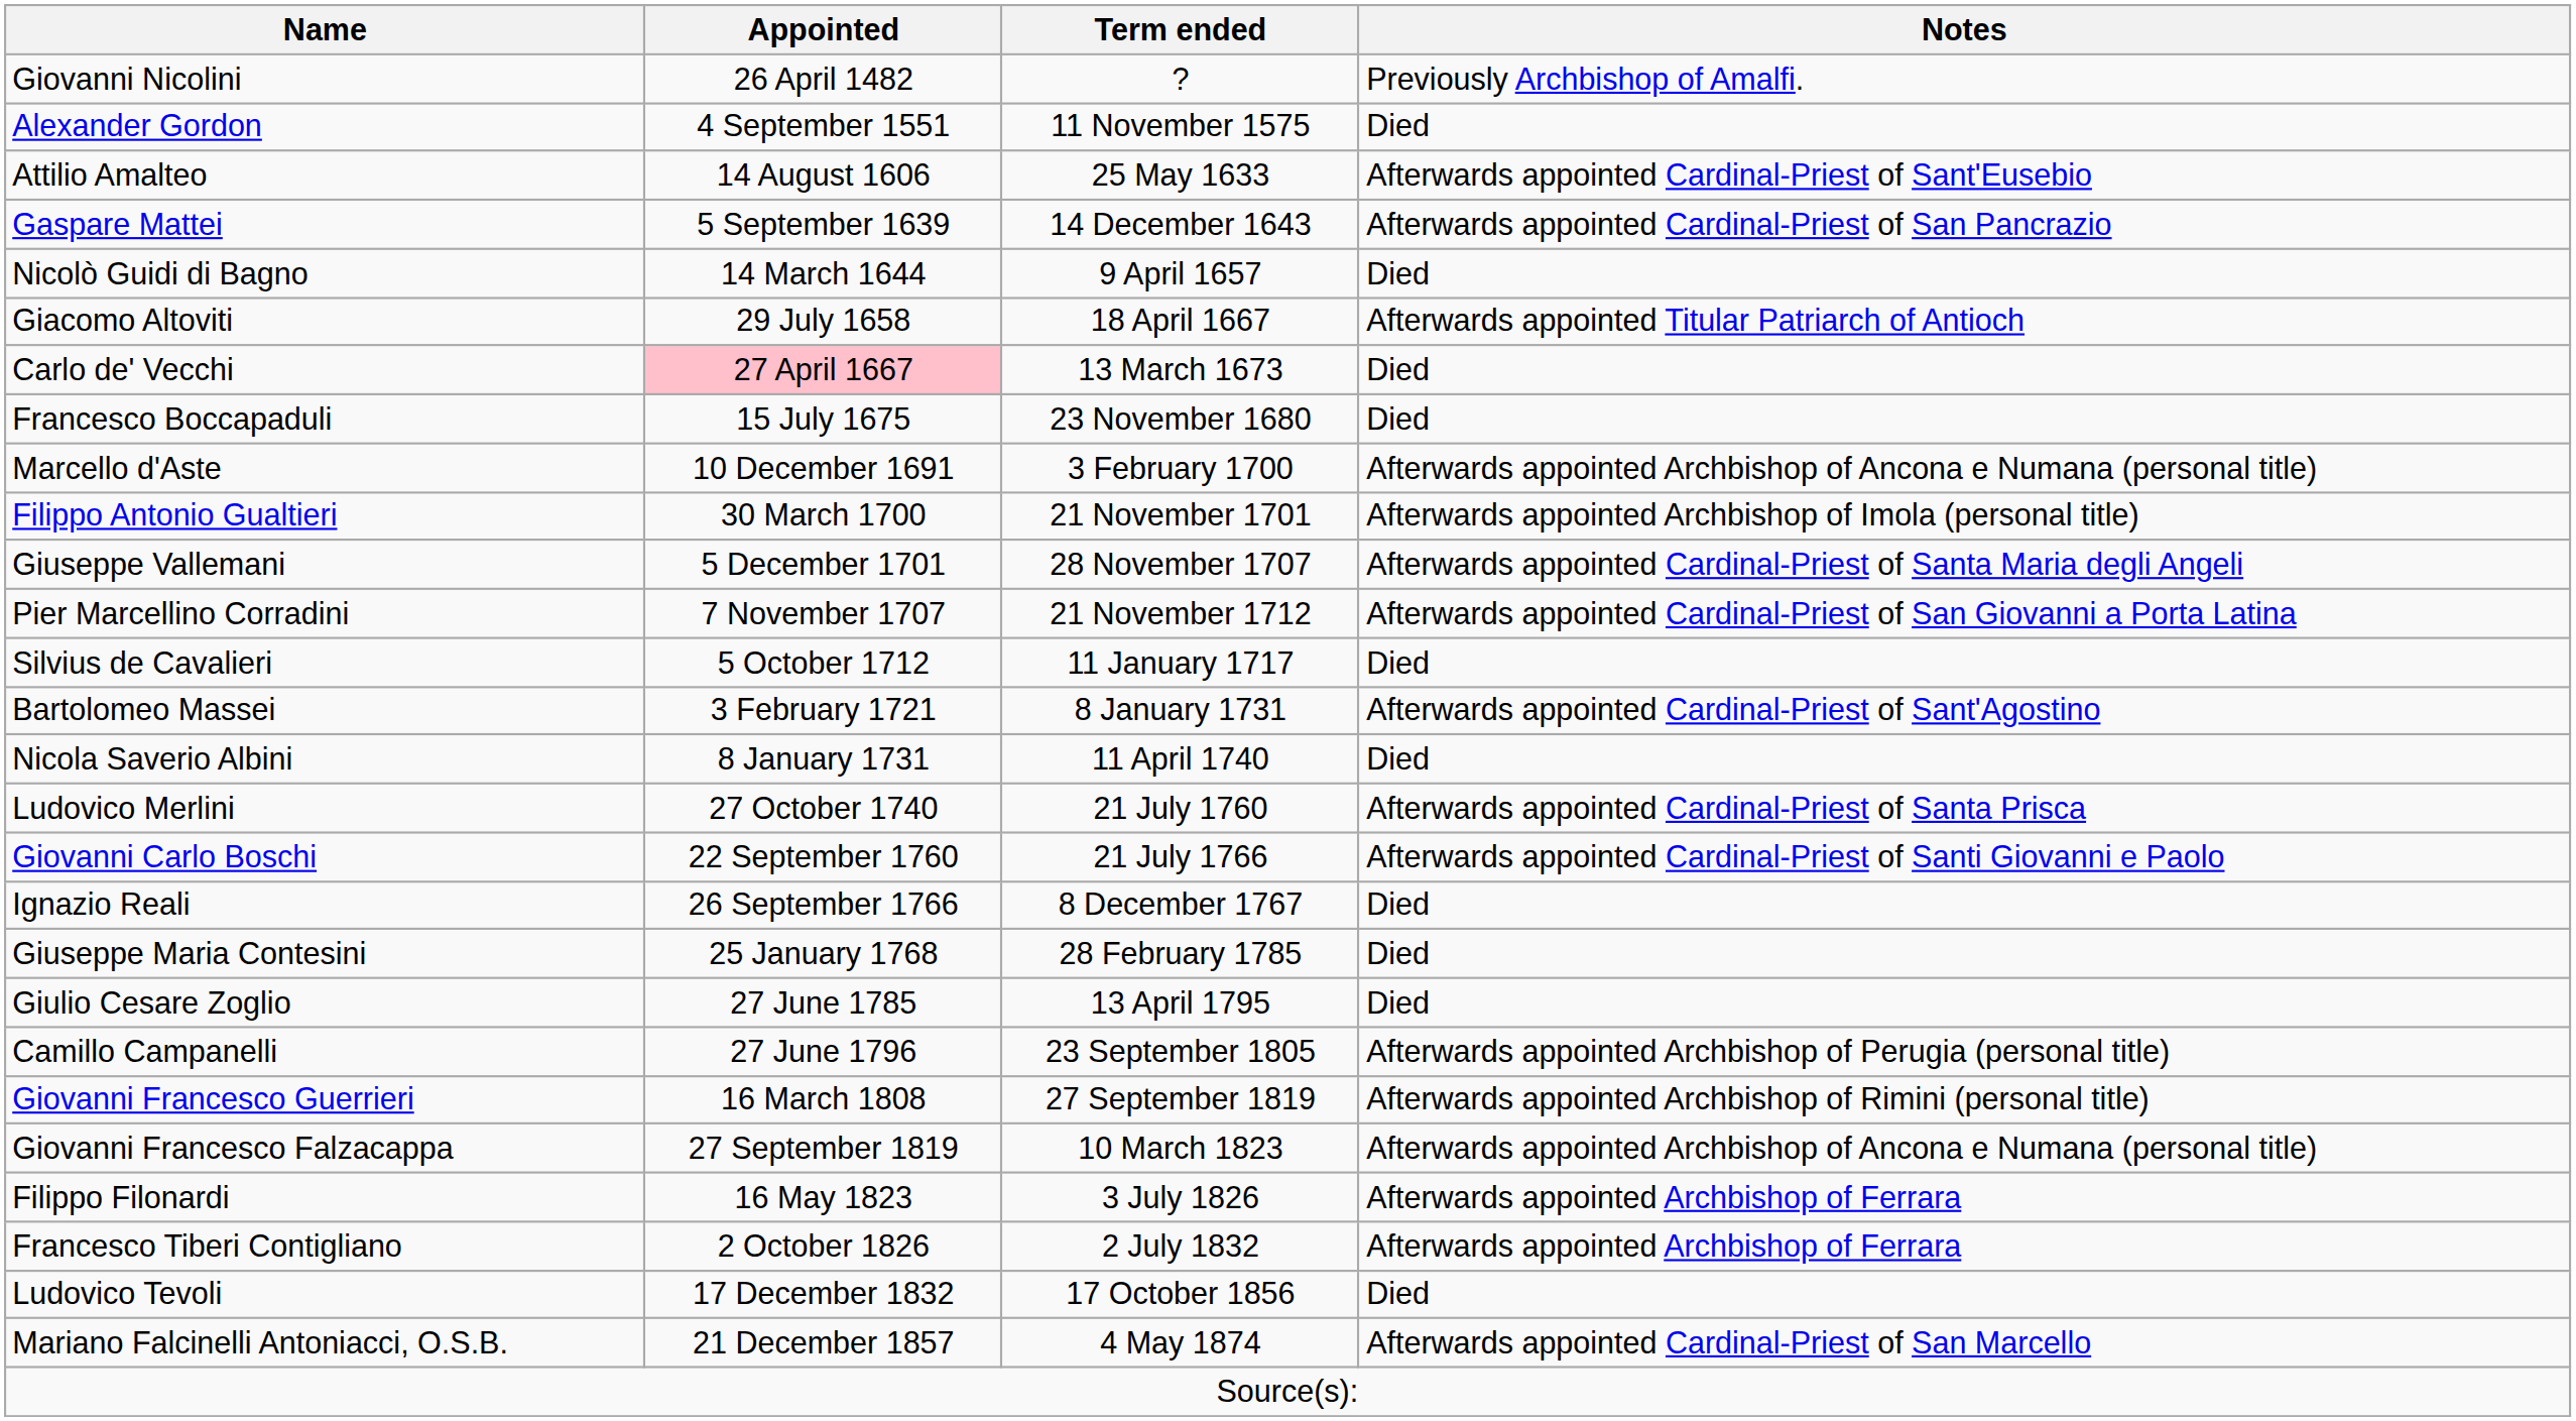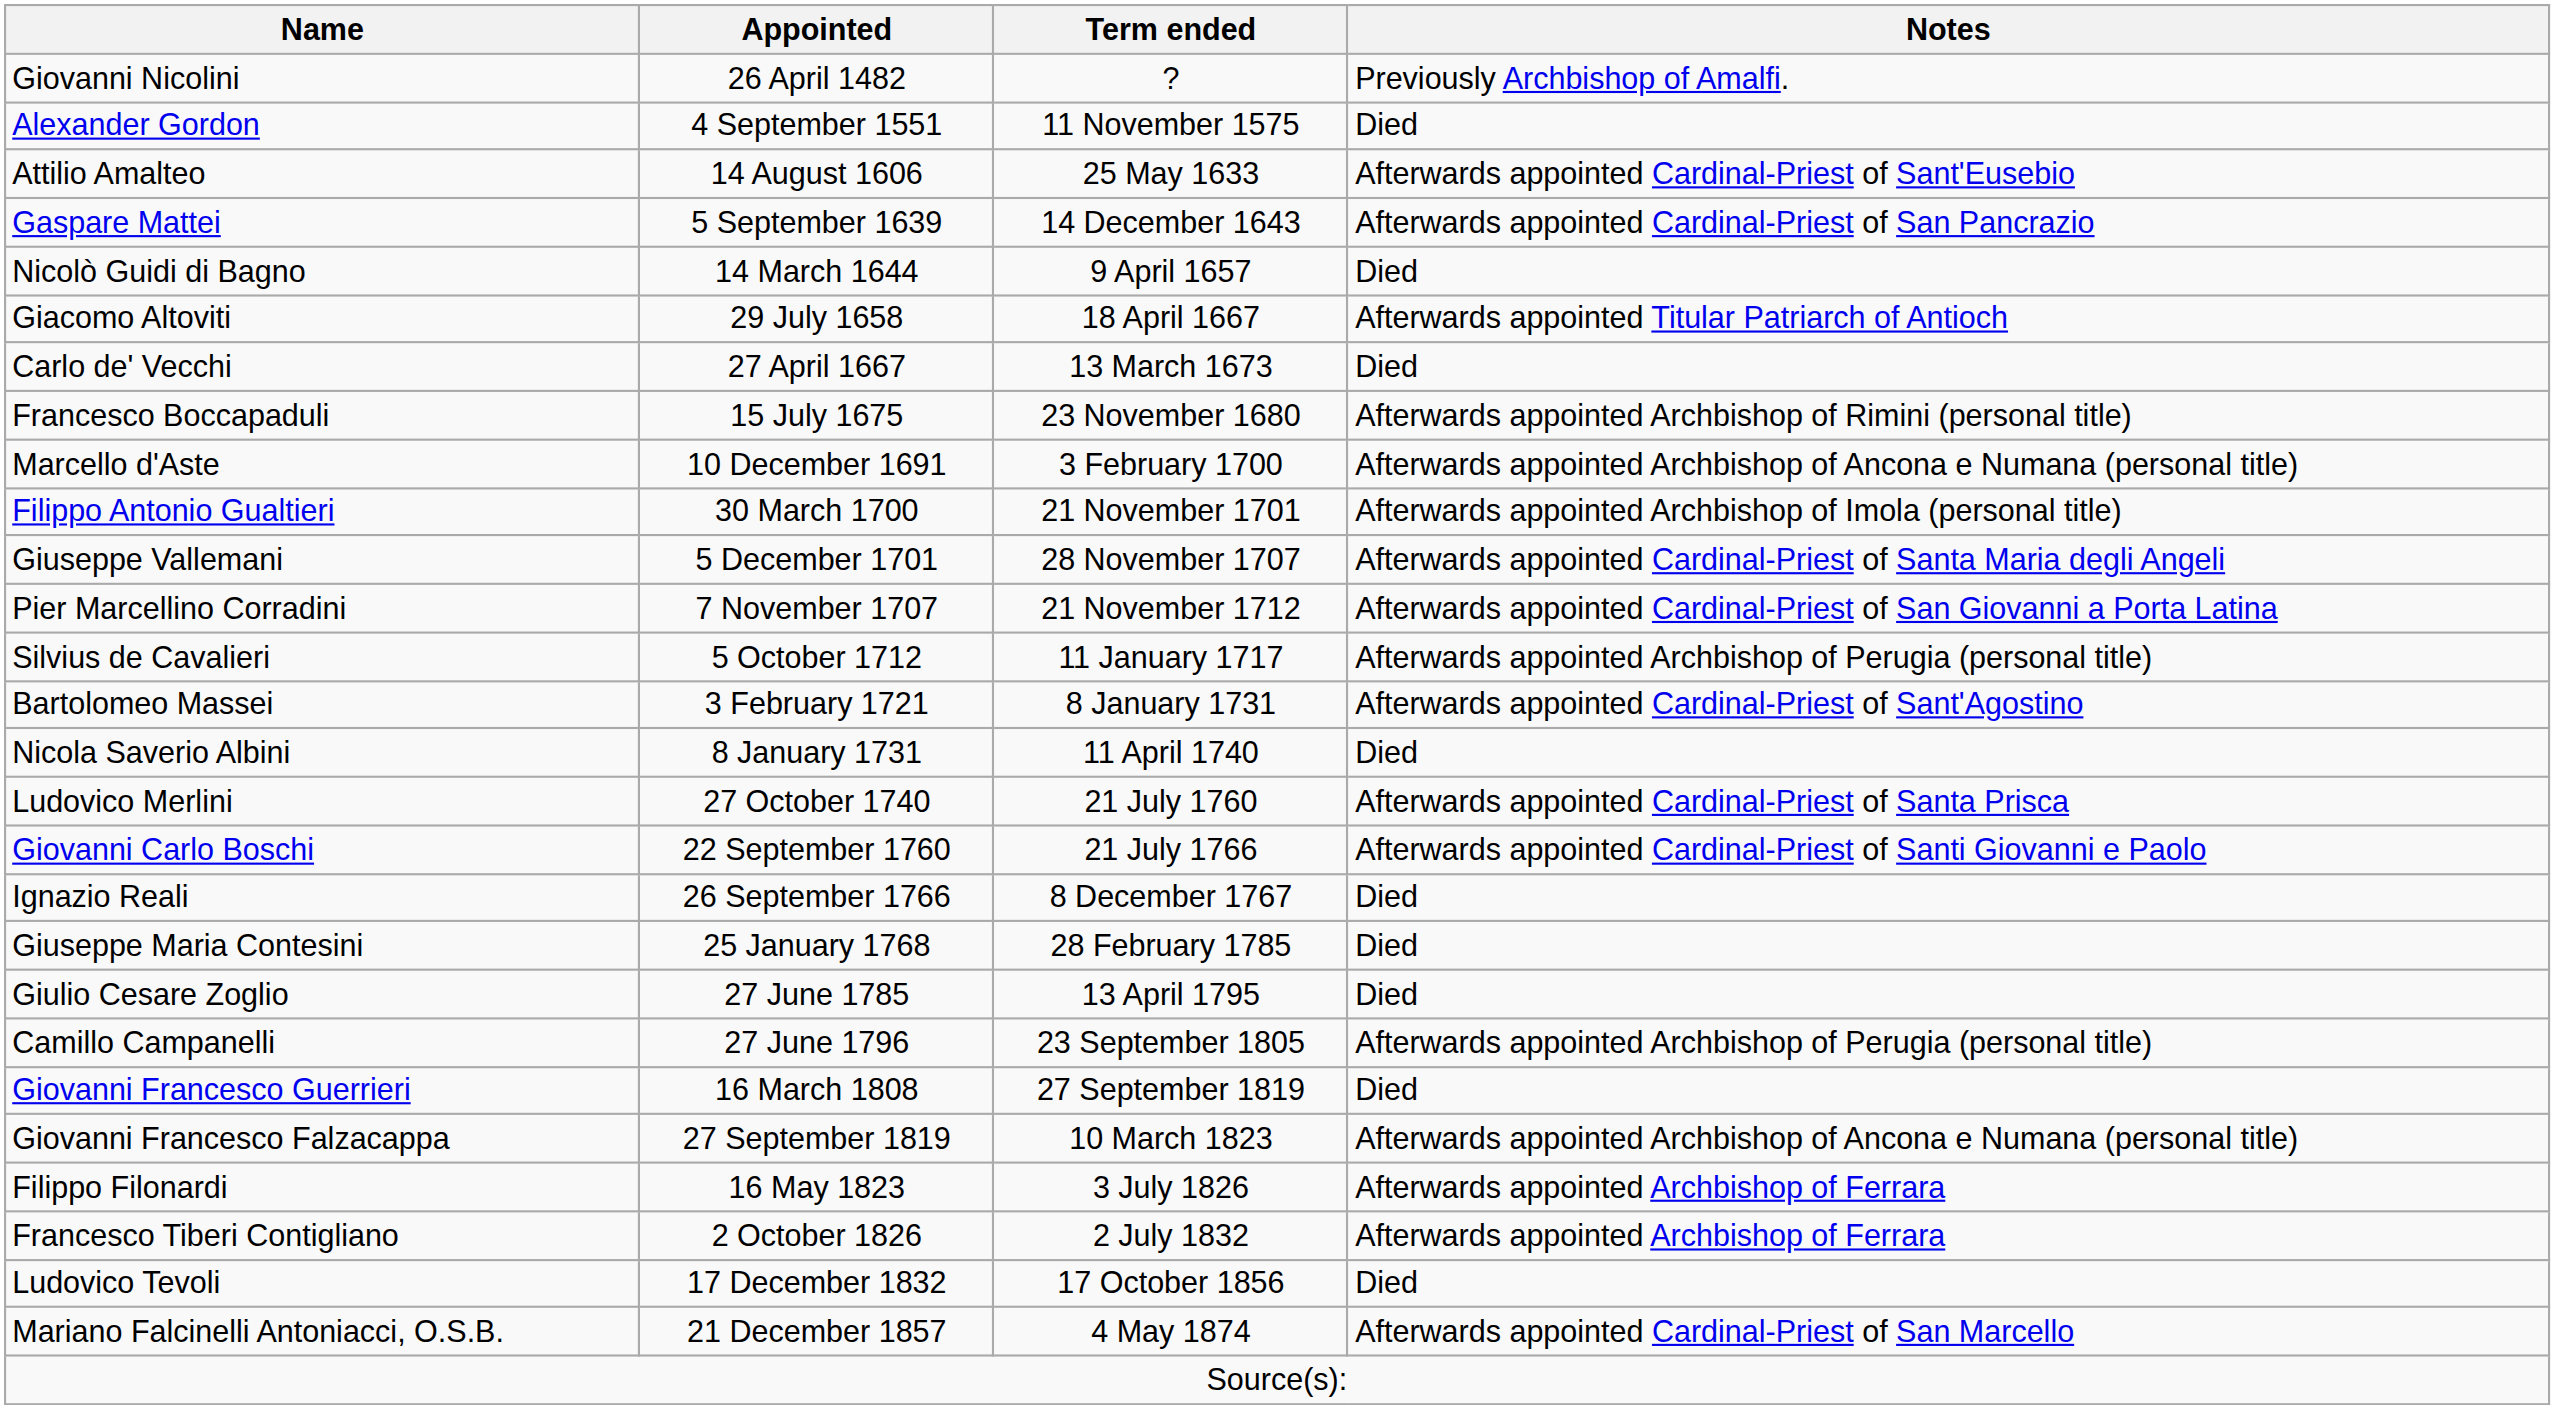 <table class="wikitable" style="font-size:90%;width:95%;">
 <tr>
 <th>Name</th>
 <th>Appointed</th>
 <th>Term ended</th>
 <th>Notes</th>
 </tr>
 <tr>
 <td>Giovanni Nicolini</td>
 <td align="center">26 April 1482</td>
 <td align="center">?</td>
 <td>Previously <a href='#'>Archbishop of Amalfi</a>.</td>
 </tr>
 <tr>
 <td><a href='#'>Alexander Gordon</a></td>
 <td align="center">4 September 1551</td>
 <td align="center">11 November 1575</td>
 <td>Died</td>
 </tr>
 <tr>
 <td>Attilio Amalteo</td>
 <td align="center">14 August 1606</td>
 <td align="center">25 May 1633</td>
 <td>Afterwards appointed <a href='#'>Cardinal-Priest</a> of <a href='#'>Sant'Eusebio</a></td>
 </tr>
 <tr>
 <td><a href='#'>Gaspare Mattei</a></td>
 <td align="center">5 September 1639</td>
 <td align="center">14 December 1643</td>
 <td>Afterwards appointed <a href='#'>Cardinal-Priest</a> of <a href='#'>San Pancrazio</a></td>
 </tr>
 <tr>
 <td>Nicolò Guidi di Bagno</td>
 <td align="center">14 March 1644</td>
 <td align="center">9 April 1657</td>
 <td>Died</td>
 </tr>
 <tr>
 <td>Giacomo Altoviti</td>
 <td align="center">29 July 1658</td>
 <td align="center">18 April 1667</td>
 <td>Afterwards appointed <a href='#'>Titular Patriarch of Antioch</a></td>
 </tr>
 <tr>
 <td>Carlo de' Vecchi</td>
-<td align="center" style="background: pink;">27 April 1667</td>
+<td align="center">27 April 1667</td>
 <td align="center">13 March 1673</td>
 <td>Died</td>
 </tr>
 <tr>
 <td>Francesco Boccapaduli</td>
 <td align="center">15 July 1675</td>
 <td align="center">23 November 1680</td>
-<td>Died</td>
+<td>Afterwards appointed Archbishop of Rimini (personal title)</td>
 </tr>
 <tr>
 <td>Marcello d'Aste</td>
 <td align="center">10 December 1691</td>
 <td align="center">3 February 1700</td>
 <td>Afterwards appointed Archbishop of Ancona e Numana (personal title)</td>
 </tr>
 <tr>
 <td><a href='#'>Filippo Antonio Gualtieri</a></td>
 <td align="center">30 March 1700</td>
 <td align="center">21 November 1701</td>
 <td>Afterwards appointed Archbishop of Imola (personal title)</td>
 </tr>
 <tr>
 <td>Giuseppe Vallemani</td>
 <td align="center">5 December 1701</td>
 <td align="center">28 November 1707</td>
 <td>Afterwards appointed <a href='#'>Cardinal-Priest</a> of <a href='#'>Santa Maria degli Angeli</a></td>
 </tr>
 <tr>
 <td>Pier Marcellino Corradini</td>
 <td align="center">7 November 1707</td>
 <td align="center">21 November 1712</td>
 <td>Afterwards appointed <a href='#'>Cardinal-Priest</a> of <a href='#'>San Giovanni a Porta Latina</a></td>
 </tr>
 <tr>
 <td>Silvius de Cavalieri</td>
 <td align="center">5 October 1712</td>
 <td align="center">11 January 1717</td>
-<td>Died</td>
+<td>Afterwards appointed Archbishop of Perugia (personal title)</td>
 </tr>
 <tr>
 <td>Bartolomeo Massei</td>
 <td align="center">3 February 1721</td>
 <td align="center">8 January 1731</td>
 <td>Afterwards appointed <a href='#'>Cardinal-Priest</a> of <a href='#'>Sant'Agostino</a></td>
 </tr>
 <tr>
 <td>Nicola Saverio Albini</td>
 <td align="center">8 January 1731</td>
 <td align="center">11 April 1740</td>
 <td>Died</td>
 </tr>
 <tr>
 <td>Ludovico Merlini</td>
 <td align="center">27 October 1740</td>
 <td align="center">21 July 1760</td>
 <td>Afterwards appointed <a href='#'>Cardinal-Priest</a> of <a href='#'>Santa Prisca</a></td>
 </tr>
 <tr>
 <td><a href='#'>Giovanni Carlo Boschi</a></td>
 <td align="center">22 September 1760</td>
 <td align="center">21 July 1766</td>
 <td>Afterwards appointed <a href='#'>Cardinal-Priest</a> of <a href='#'>Santi Giovanni e Paolo</a></td>
 </tr>
 <tr>
 <td>Ignazio Reali</td>
 <td align="center">26 September 1766</td>
 <td align="center">8 December 1767</td>
 <td>Died</td>
 </tr>
 <tr>
 <td>Giuseppe Maria Contesini</td>
 <td align="center">25 January 1768</td>
 <td align="center">28 February 1785</td>
 <td>Died</td>
 </tr>
 <tr>
 <td>Giulio Cesare Zoglio</td>
 <td align="center">27 June 1785</td>
 <td align="center">13 April 1795</td>
 <td>Died</td>
 </tr>
 <tr>
 <td>Camillo Campanelli</td>
 <td align="center">27 June 1796</td>
 <td align="center">23 September 1805</td>
 <td>Afterwards appointed Archbishop of Perugia (personal title)</td>
 </tr>
 <tr>
 <td><a href='#'>Giovanni Francesco Guerrieri</a></td>
 <td align="center">16 March 1808</td>
 <td align="center">27 September 1819</td>
-<td>Afterwards appointed Archbishop of Rimini (personal title)</td>
+<td>Died</td>
 </tr>
 <tr>
 <td>Giovanni Francesco Falzacappa</td>
 <td align="center">27 September 1819</td>
 <td align="center">10 March 1823</td>
 <td>Afterwards appointed Archbishop of Ancona e Numana (personal title)</td>
 </tr>
 <tr>
 <td>Filippo Filonardi</td>
 <td align="center">16 May 1823</td>
 <td align="center">3 July 1826</td>
 <td>Afterwards appointed <a href='#'>Archbishop of Ferrara</a></td>
 </tr>
 <tr>
 <td>Francesco Tiberi Contigliano</td>
 <td align="center">2 October 1826</td>
 <td align="center">2 July 1832</td>
 <td>Afterwards appointed <a href='#'>Archbishop of Ferrara</a></td>
 </tr>
 <tr>
 <td>Ludovico Tevoli</td>
 <td align="center">17 December 1832</td>
 <td align="center">17 October 1856</td>
 <td>Died</td>
 </tr>
 <tr>
 <td>Mariano Falcinelli Antoniacci, O.S.B.</td>
 <td align="center">21 December 1857</td>
 <td align="center">4 May 1874</td>
 <td>Afterwards appointed <a href='#'>Cardinal-Priest</a> of <a href='#'>San Marcello</a></td>
 </tr>
 <tr>
 <td align="center" colspan="4">Source(s):</td>
 </tr>
 </table>
